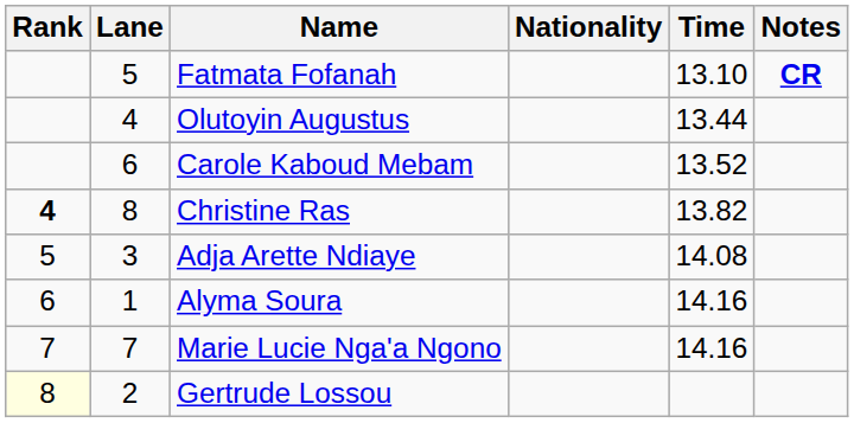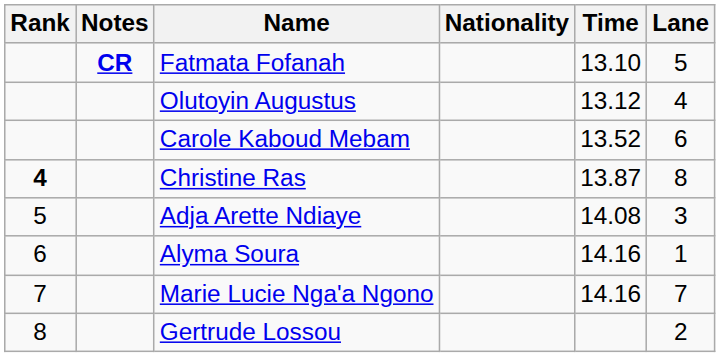 <table class="wikitable sortable" style="text-align:center">
 <tr>
 <th>Rank</th>
-<th>Lane</th>
+<th>Notes</th>
 <th>Name</th>
 <th>Nationality</th>
 <th>Time</th>
-<th>Notes</th>
+<th>Lane</th>
 </tr>
 <tr>
 <td></td>
-<td>5</td>
+<td><strong><a href='#'>CR</a></strong></td>
 <td align=left><a href='#'>Fatmata Fofanah</a></td>
 <td align=left></td>
 <td>13.10</td>
-<td><strong><a href='#'>CR</a></strong></td>
+<td>5</td>
 </tr>
 <tr>
 <td></td>
-<td>4</td>
+<td></td>
 <td align=left><a href='#'>Olutoyin Augustus</a></td>
 <td align=left></td>
-<td>13.44</td>
-<td></td>
+<td>13.12</td>
+<td>4</td>
 </tr>
 <tr>
 <td></td>
-<td>6</td>
+<td></td>
 <td align=left><a href='#'>Carole Kaboud Mebam</a></td>
 <td align=left></td>
 <td>13.52</td>
-<td></td>
+<td>6</td>
 </tr>
 <tr>
 <td><strong>4</strong></td>
-<td>8</td>
+<td></td>
 <td align=left><a href='#'>Christine Ras</a></td>
 <td align=left></td>
-<td>13.82</td>
-<td></td>
+<td>13.87</td>
+<td>8</td>
 </tr>
 <tr>
 <td>5</td>
-<td>3</td>
+<td></td>
 <td align=left><a href='#'>Adja Arette Ndiaye</a></td>
 <td align=left></td>
 <td>14.08</td>
-<td></td>
+<td>3</td>
 </tr>
 <tr>
 <td>6</td>
-<td>1</td>
+<td></td>
 <td align=left><a href='#'>Alyma Soura</a></td>
 <td align=left></td>
 <td>14.16</td>
-<td></td>
+<td>1</td>
 </tr>
 <tr>
 <td>7</td>
-<td>7</td>
+<td></td>
 <td align=left><a href='#'>Marie Lucie Nga'a Ngono</a></td>
 <td align=left></td>
 <td>14.16</td>
-<td></td>
+<td>7</td>
 </tr>
 <tr>
-<td style="background: lightyellow;">8</td>
-<td>2</td>
+<td>8</td>
+<td></td>
 <td align=left><a href='#'>Gertrude Lossou</a></td>
 <td align=left></td>
 <td></td>
-<td></td>
+<td>2</td>
 </tr>
 </table>
